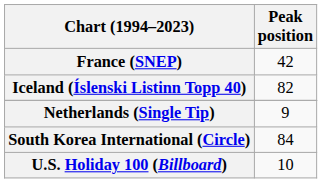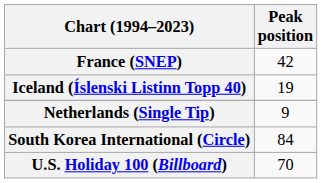 <table class="wikitable sortable plainrowheaders" style="text-align:center">
 <tr>
 <th>Chart (1994–2023)</th>
 <th>Peak<br>position</th>
 </tr>
 <tr>
 <th scope="row">France (<a href='#'>SNEP</a>)</th>
 <td>42</td>
 </tr>
 <tr>
 <th scope="row">Iceland (<a href='#'>Íslenski Listinn Topp 40</a>)</th>
-<td>82</td>
+<td>19</td>
 </tr>
 <tr>
 </tr>
 <tr>
 <th scope="row">Netherlands (<a href='#'>Single Tip</a>)</th>
 <td>9</td>
 </tr>
 <tr>
 <th scope="row">South Korea International (<a href='#'>Circle</a>)</th>
 <td>84</td>
 </tr>
 <tr>
 <th scope="row">U.S. <a href='#'>Holiday 100</a> (<em><a href='#'>Billboard</a></em>)</th>
-<td>10</td>
+<td>70</td>
 </tr>
 </table>
